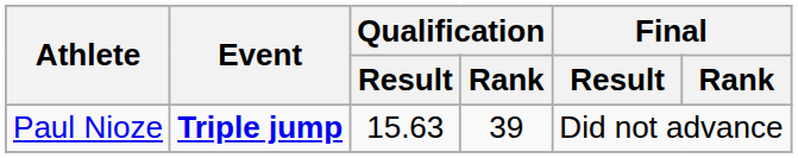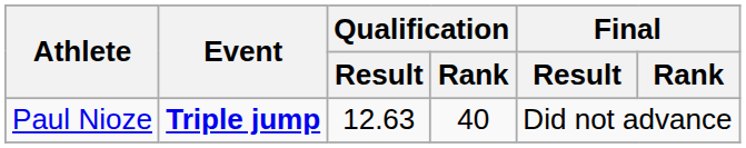 <table class=wikitable style=font-size:90%>
 <tr>
 <th rowspan=2>Athlete</th>
 <th rowspan=2>Event</th>
 <th colspan=2>Qualification</th>
 <th colspan=2>Final</th>
 </tr>
 <tr>
 <th>Result</th>
 <th>Rank</th>
 <th>Result</th>
 <th>Rank</th>
 </tr>
 <tr>
 <td><a href='#'>Paul Nioze</a></td>
 <td><strong><a href='#'>Triple jump</a></strong></td>
-<td align=center>15.63</td>
-<td align=center>39</td>
+<td align=center>12.63</td>
+<td align=center>40</td>
 <td align=center colspan=2>Did not advance</td>
 </tr>
 </table>
